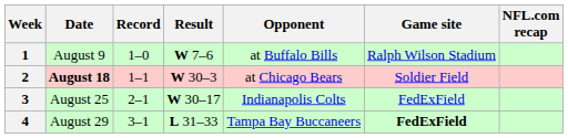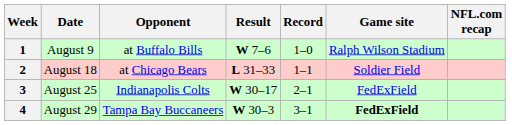 <table class="wikitable" style="align=center">
 <tr>
 <th>Week</th>
 <th>Date</th>
+<th>Opponent</th>
+<th>Result</th>
 <th>Record</th>
-<th>Result</th>
-<th>Opponent</th>
 <th>Game site</th>
 <th>NFL.com<br>recap</th>
 </tr>
 <tr style="background:#cfc; text-align:center;">
 <th>1</th>
 <td>August 9</td>
+<td>at <a href='#'>Buffalo Bills</a></td>
+<td><strong>W</strong> 7–6</td>
 <td>1–0</td>
-<td><strong>W</strong> 7–6</td>
-<td>at <a href='#'>Buffalo Bills</a></td>
 <td><a href='#'>Ralph Wilson Stadium</a></td>
 <td></td>
 </tr>
 <tr style="background:#fcc; text-align:center;">
 <th>2</th>
-<td><strong>August 18</strong></td>
+<td>August 18</td>
+<td>at <a href='#'>Chicago Bears</a></td>
+<td><strong>L</strong> 31–33</td>
 <td>1–1</td>
-<td><strong>W</strong> 30–3</td>
-<td>at <a href='#'>Chicago Bears</a></td>
 <td><a href='#'>Soldier Field</a></td>
 <td></td>
 </tr>
 <tr style="background:#cfc; text-align:center;">
 <th>3</th>
 <td>August 25</td>
+<td><a href='#'>Indianapolis Colts</a></td>
+<td><strong>W</strong> 30–17</td>
 <td>2–1</td>
-<td><strong>W</strong> 30–17</td>
-<td><a href='#'>Indianapolis Colts</a></td>
 <td><a href='#'>FedExField</a></td>
 <td></td>
 </tr>
 <tr style="background:#cfc; text-align:center;">
 <th>4</th>
 <td>August 29</td>
+<td><a href='#'>Tampa Bay Buccaneers</a></td>
+<td><strong>W</strong> 30–3</td>
 <td>3–1</td>
-<td><strong>L</strong> 31–33</td>
-<td><a href='#'>Tampa Bay Buccaneers</a></td>
 <td><strong>FedExField</strong></td>
 <td></td>
 </tr>
 </table>
